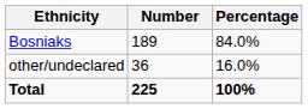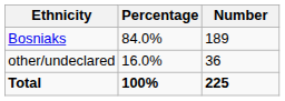 <table class="wikitable">
 <tr>
 <th width="100px">Ethnicity</th>
+<th width="80px">Percentage</th>
 <th width="80px">Number</th>
-<th width="80px">Percentage</th>
 </tr>
 <tr>
 <td><a href='#'>Bosniaks</a></td>
+<td>84.0%</td>
 <td>189</td>
-<td>84.0%</td>
 </tr>
 <tr>
 <td>other/undeclared</td>
+<td>16.0%</td>
 <td>36</td>
-<td>16.0%</td>
 </tr>
 <tr>
 <td><strong>Total</strong></td>
+<td><strong>100%</strong></td>
 <td><strong>225</strong></td>
-<td><strong>100%</strong></td>
 </tr>
 </table>
